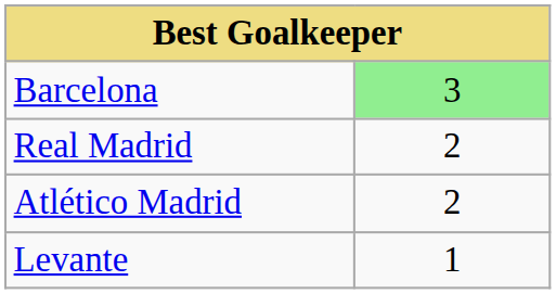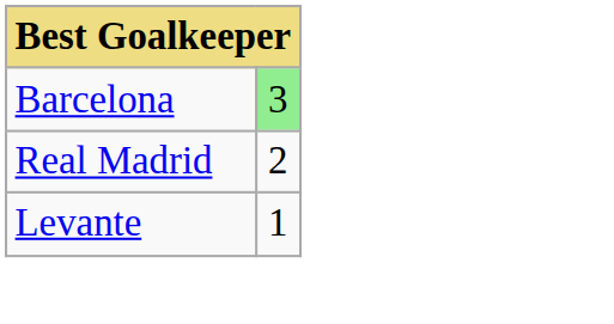 <table class="wikitable" align="center">
 <tr>
 <th style="background-color: #eedd82" colspan="2">Best Goalkeeper</th>
 </tr>
 <tr>
 <td><a href='#'>Barcelona</a></td>
 <td align="center" style="background: lightgreen;">3</td>
 </tr>
 <tr>
 <td><a href='#'>Real Madrid</a></td>
 <td align="center">2</td>
 </tr>
 <tr>
-<td width="150"><a href='#'>Atlético Madrid</a></td>
-<td width="80" align="center">2</td>
-</tr>
-<tr>
 <td><a href='#'>Levante</a></td>
 <td align="center">1</td>
 </tr>
 </table>
